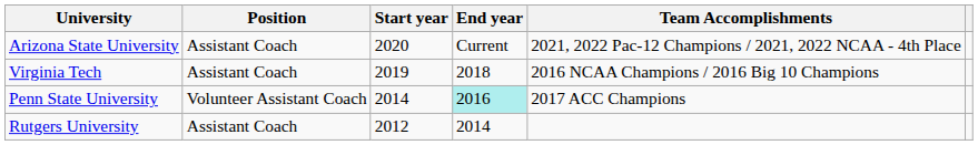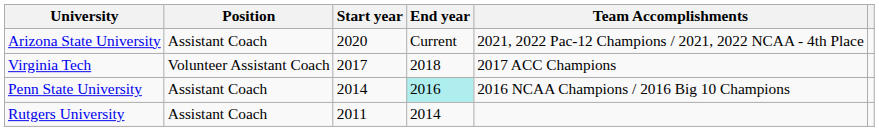 <table class="wikitable sortable">
 <tr>
 <th>University</th>
 <th>Position</th>
 <th>Start year</th>
 <th>End year</th>
 <th>Team Accomplishments</th>
 <th></th>
 </tr>
 <tr>
 <td><a href='#'>Arizona State University</a></td>
 <td>Assistant Coach</td>
 <td>2020</td>
 <td>Current</td>
 <td>2021, 2022 Pac-12 Champions / 2021, 2022 NCAA - 4th Place</td>
 <td></td>
 </tr>
 <tr>
 <td><a href='#'>Virginia Tech</a></td>
-<td>Assistant Coach</td>
-<td>2019</td>
+<td>Volunteer Assistant Coach</td>
+<td>2017</td>
 <td>2018</td>
-<td>2016 NCAA Champions / 2016 Big 10 Champions</td>
+<td>2017 ACC Champions</td>
 <td></td>
 </tr>
 <tr>
 <td><a href='#'>Penn State University</a></td>
-<td>Volunteer Assistant Coach</td>
+<td>Assistant Coach</td>
 <td>2014</td>
 <td style="background: paleturquoise;">2016</td>
-<td>2017 ACC Champions</td>
+<td>2016 NCAA Champions / 2016 Big 10 Champions</td>
 <td></td>
 </tr>
 <tr>
 <td><a href='#'>Rutgers University</a></td>
 <td>Assistant Coach</td>
-<td>2012</td>
+<td>2011</td>
 <td>2014</td>
 <td></td>
 <td></td>
 </tr>
 </table>
